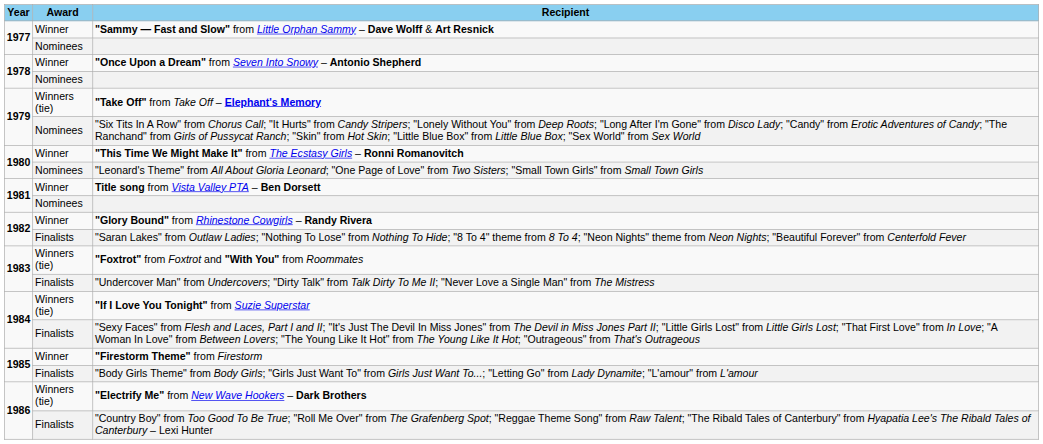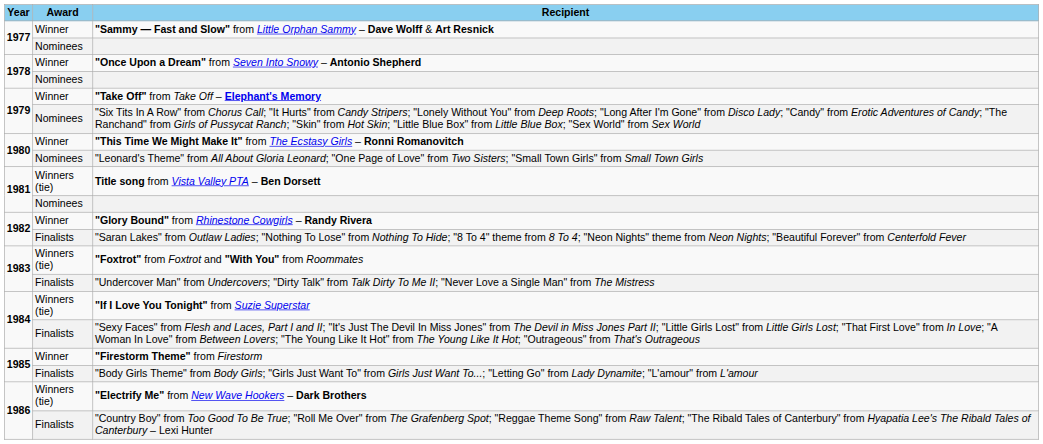 <table class="wikitable">
 <tr>
 <th style="background:#89CFF0">Year</th>
 <th style="background:#89CFF0">Award</th>
 <th style="background:#89CFF0">Recipient</th>
 </tr>
 <tr>
 <td rowspan=2><strong>1977</strong></td>
 <td>Winner</td>
 <td><strong>"Sammy — Fast and Slow"</strong> from <em><a href='#'>Little Orphan Sammy</a></em> – <strong>Dave Wolff</strong> & <strong>Art Resnick</strong></td>
 </tr>
 <tr>
 <td style="background:#F2F2F2">Nominees</td>
 <td style="background:#F2F2F2"></td>
 </tr>
 <tr>
 <td rowspan=2><strong>1978</strong></td>
 <td>Winner</td>
 <td><strong>"Once Upon a Dream"</strong> from <em><a href='#'>Seven Into Snowy</a></em> – <strong>Antonio Shepherd</strong></td>
 </tr>
 <tr>
 <td style="background:#F2F2F2">Nominees</td>
 <td style="background:#F2F2F2"></td>
 </tr>
 <tr>
 <td rowspan=2><strong>1979</strong></td>
-<td>Winners (tie)</td>
+<td>Winner</td>
 <td><strong>"Take Off"</strong> from <em>Take Off</em> – <strong><a href='#'>Elephant's Memory</a></strong></td>
 </tr>
 <tr>
 <td style="background:#F2F2F2">Nominees</td>
 <td style="background:#F2F2F2">"Six Tits In A Row" from <em>Chorus Call</em>; "It Hurts" from <em>Candy Stripers</em>; "Lonely Without You" from <em>Deep Roots</em>; "Long After I'm Gone" from <em>Disco Lady</em>; "Candy" from <em>Erotic Adventures of Candy</em>; "The Ranchand" from <em>Girls of Pussycat Ranch</em>; "Skin" from <em>Hot Skin</em>; "Little Blue Box" from <em>Little Blue Box</em>; "Sex World" from <em>Sex World</em></td>
 </tr>
 <tr>
 <td rowspan=2><strong>1980</strong></td>
 <td>Winner</td>
 <td><strong>"This Time We Might Make It"</strong> from <em><a href='#'>The Ecstasy Girls</a></em> – <strong>Ronni Romanovitch</strong></td>
 </tr>
 <tr>
 <td style="background:#F2F2F2">Nominees</td>
 <td style="background:#F2F2F2">"Leonard's Theme" from <em>All About Gloria Leonard</em>; "One Page of Love" from <em>Two Sisters</em>; "Small Town Girls" from <em>Small Town Girls</em></td>
 </tr>
 <tr>
 <td rowspan=2><strong>1981</strong></td>
-<td>Winner</td>
+<td>Winners (tie)</td>
 <td><strong>Title song</strong> from <em><a href='#'>Vista Valley PTA</a></em> – <strong>Ben Dorsett</strong></td>
 </tr>
 <tr>
 <td style="background:#F2F2F2">Nominees</td>
 <td style="background:#F2F2F2"></td>
 </tr>
 <tr>
 <td rowspan=2><strong>1982</strong></td>
 <td>Winner</td>
 <td><strong>"Glory Bound"</strong> from <em><a href='#'>Rhinestone Cowgirls</a></em> – <strong>Randy Rivera</strong></td>
 </tr>
 <tr>
 <td style="background:#F2F2F2">Finalists</td>
 <td style="background:#F2F2F2">"Saran Lakes" from <em>Outlaw Ladies</em>; "Nothing To Lose" from <em>Nothing To Hide</em>; "8 To 4" theme from <em>8 To 4</em>; "Neon Nights" theme from <em>Neon Nights</em>; "Beautiful Forever" from <em>Centerfold Fever</em></td>
 </tr>
 <tr>
 <td rowspan=2><strong>1983</strong></td>
 <td>Winners (tie)</td>
 <td><strong>"Foxtrot"</strong> from <em>Foxtrot</em> and <strong>"With You"</strong> from <em>Roommates</em></td>
 </tr>
 <tr>
 <td style="background:#F2F2F2">Finalists</td>
 <td style="background:#F2F2F2">"Undercover Man" from <em>Undercovers</em>; "Dirty Talk" from <em>Talk Dirty To Me II</em>; "Never Love a Single Man" from <em>The Mistress</em></td>
 </tr>
 <tr>
 <td rowspan=2><strong>1984</strong></td>
 <td>Winners (tie)</td>
 <td><strong>"If I Love You Tonight"</strong> from <em><a href='#'>Suzie Superstar</a></em></td>
 </tr>
 <tr>
 <td style="background:#F2F2F2">Finalists</td>
 <td style="background:#F2F2F2">"Sexy Faces" from <em>Flesh and Laces, Part I and II</em>; "It's Just The Devil In Miss Jones" from <em>The Devil in Miss Jones Part II</em>; "Little Girls Lost" from <em>Little Girls Lost</em>; "That First Love" from <em>In Love</em>; "A Woman In Love" from <em>Between Lovers</em>; "The Young Like It Hot" from <em>The Young Like It Hot</em>; "Outrageous" from <em>That's Outrageous</em></td>
 </tr>
 <tr>
 <td rowspan=2><strong>1985</strong></td>
 <td>Winner</td>
 <td><strong>"Firestorm Theme"</strong> from <em>Firestorm</em></td>
 </tr>
 <tr>
 <td style="background:#F2F2F2">Finalists</td>
 <td style="background:#F2F2F2">"Body Girls Theme" from <em>Body Girls</em>; "Girls Just Want To" from <em>Girls Just Want To...</em>; "Letting Go" from <em>Lady Dynamite</em>; "L'amour" from <em>L'amour</em></td>
 </tr>
 <tr>
 <td rowspan=2><strong>1986</strong></td>
 <td>Winners (tie)</td>
 <td><strong>"Electrify Me"</strong> from <em><a href='#'>New Wave Hookers</a></em> – <strong>Dark Brothers</strong></td>
 </tr>
 <tr>
 <td style="background:#F2F2F2">Finalists</td>
 <td style="background:#F2F2F2">"Country Boy" from <em>Too Good To Be True</em>; "Roll Me Over" from <em>The Grafenberg Spot</em>; "Reggae Theme Song" from <em>Raw Talent</em>; "The Ribald Tales of Canterbury" from <em>Hyapatia Lee's The Ribald Tales of Canterbury</em> – Lexi Hunter</td>
 </tr>
 </table>
